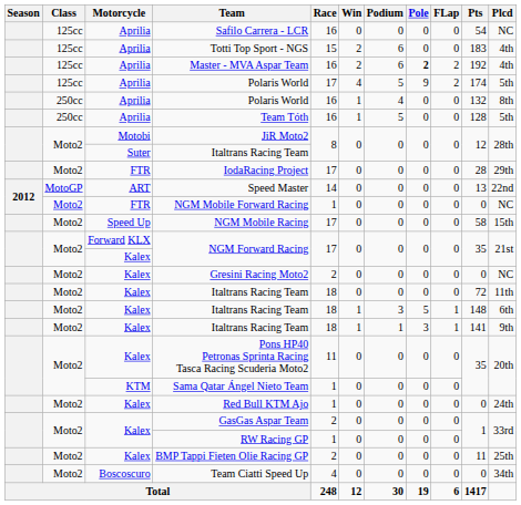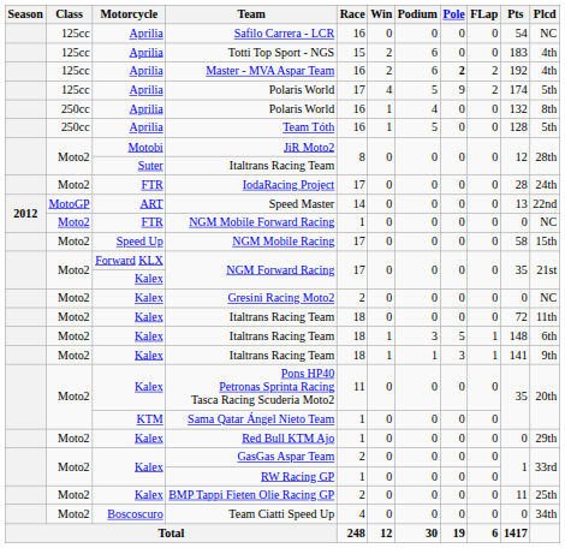 <table class="wikitable" style=text-align:right>
 <tr>
 <th>Season</th>
 <th>Class</th>
 <th>Motorcycle</th>
 <th>Team</th>
 <th>Race</th>
 <th>Win</th>
 <th>Podium</th>
 <th><a href='#'>Pole</a></th>
 <th>FLap</th>
 <th>Pts</th>
 <th>Plcd</th>
 </tr>
 <tr>
 <th></th>
 <td>125cc</td>
 <td><a href='#'>Aprilia</a></td>
 <td><a href='#'>Safilo Carrera - LCR</a></td>
 <td>16</td>
 <td>0</td>
 <td>0</td>
 <td>0</td>
 <td>0</td>
 <td>54</td>
 <td>NC</td>
 </tr>
 <tr>
 <th></th>
 <td>125cc</td>
 <td><a href='#'>Aprilia</a></td>
 <td>Totti Top Sport - NGS</td>
 <td>15</td>
 <td>2</td>
 <td>6</td>
 <td>0</td>
 <td>0</td>
 <td>183</td>
 <td>4th</td>
 </tr>
 <tr>
 <th></th>
 <td>125cc</td>
 <td><a href='#'>Aprilia</a></td>
 <td><a href='#'>Master - MVA Aspar Team</a></td>
 <td>16</td>
 <td>2</td>
 <td>6</td>
 <td><strong>2</strong></td>
 <td>2</td>
 <td>192</td>
 <td>4th</td>
 </tr>
 <tr>
 <th></th>
 <td>125cc</td>
 <td><a href='#'>Aprilia</a></td>
 <td>Polaris World</td>
 <td>17</td>
 <td>4</td>
 <td>5</td>
 <td>9</td>
 <td>2</td>
 <td>174</td>
 <td>5th</td>
 </tr>
 <tr>
 <th></th>
 <td>250cc</td>
 <td><a href='#'>Aprilia</a></td>
 <td>Polaris World</td>
 <td>16</td>
 <td>1</td>
 <td>4</td>
 <td>0</td>
 <td>0</td>
 <td>132</td>
 <td>8th</td>
 </tr>
 <tr>
 <th></th>
 <td>250cc</td>
 <td><a href='#'>Aprilia</a></td>
 <td><a href='#'>Team Tóth</a></td>
 <td>16</td>
 <td>1</td>
 <td>5</td>
 <td>0</td>
 <td>0</td>
 <td>128</td>
 <td>5th</td>
 </tr>
 <tr>
 <th rowspan=2></th>
 <td rowspan=2>Moto2</td>
 <td><a href='#'>Motobi</a></td>
 <td><a href='#'>JiR Moto2</a></td>
 <td rowspan=2>8</td>
 <td rowspan=2>0</td>
 <td rowspan=2>0</td>
 <td rowspan=2>0</td>
 <td rowspan=2>0</td>
 <td rowspan=2>12</td>
 <td rowspan=2>28th</td>
 </tr>
 <tr>
 <td><a href='#'>Suter</a></td>
 <td>Italtrans Racing Team</td>
 </tr>
 <tr>
 <th></th>
 <td>Moto2</td>
 <td><a href='#'>FTR</a></td>
 <td><a href='#'>IodaRacing Project</a></td>
 <td>17</td>
 <td>0</td>
 <td>0</td>
 <td>0</td>
 <td>0</td>
 <td>28</td>
-<td>29th</td>
+<td>24th</td>
 </tr>
 <tr>
 <th rowspan=2>2012</th>
 <td><a href='#'>MotoGP</a></td>
 <td><a href='#'>ART</a></td>
 <td>Speed Master</td>
 <td>14</td>
 <td>0</td>
 <td>0</td>
 <td>0</td>
 <td>0</td>
 <td>13</td>
 <td>22nd</td>
 </tr>
 <tr>
 <td><a href='#'>Moto2</a></td>
 <td><a href='#'>FTR</a></td>
 <td><a href='#'>NGM Mobile Forward Racing</a></td>
 <td>1</td>
 <td>0</td>
 <td>0</td>
 <td>0</td>
 <td>0</td>
 <td>0</td>
 <td>NC</td>
 </tr>
 <tr>
 <th></th>
 <td>Moto2</td>
 <td><a href='#'>Speed Up</a></td>
 <td><a href='#'>NGM Mobile Racing</a></td>
 <td>17</td>
 <td>0</td>
 <td>0</td>
 <td>0</td>
 <td>0</td>
 <td>58</td>
 <td>15th</td>
 </tr>
 <tr>
 <th rowspan=2></th>
 <td rowspan=2>Moto2</td>
 <td><a href='#'>Forward</a> <a href='#'>KLX</a></td>
 <td rowspan=2><a href='#'>NGM Forward Racing</a></td>
 <td rowspan=2>17</td>
 <td rowspan=2>0</td>
 <td rowspan=2>0</td>
 <td rowspan=2>0</td>
 <td rowspan=2>0</td>
 <td rowspan=2>35</td>
 <td rowspan=2>21st</td>
 </tr>
 <tr>
 <td><a href='#'>Kalex</a></td>
 </tr>
 <tr>
 <th></th>
 <td>Moto2</td>
 <td><a href='#'>Kalex</a></td>
 <td><a href='#'>Gresini Racing Moto2</a></td>
 <td>2</td>
 <td>0</td>
 <td>0</td>
 <td>0</td>
 <td>0</td>
 <td>0</td>
 <td>NC</td>
 </tr>
 <tr>
 <th></th>
 <td>Moto2</td>
 <td><a href='#'>Kalex</a></td>
 <td>Italtrans Racing Team</td>
 <td>18</td>
 <td>0</td>
 <td>0</td>
 <td>0</td>
 <td>0</td>
 <td>72</td>
 <td>11th</td>
 </tr>
 <tr>
 <th></th>
 <td>Moto2</td>
 <td><a href='#'>Kalex</a></td>
 <td>Italtrans Racing Team</td>
 <td>18</td>
 <td>1</td>
 <td>3</td>
 <td>5</td>
 <td>1</td>
 <td>148</td>
 <td>6th</td>
 </tr>
 <tr>
 <th></th>
 <td>Moto2</td>
 <td><a href='#'>Kalex</a></td>
 <td>Italtrans Racing Team</td>
 <td>18</td>
 <td>1</td>
 <td>1</td>
 <td>3</td>
 <td>1</td>
 <td>141</td>
 <td>9th</td>
 </tr>
 <tr>
 <th rowspan=2></th>
 <td rowspan=2>Moto2</td>
 <td><a href='#'>Kalex</a></td>
 <td><a href='#'>Pons HP40</a><br><a href='#'>Petronas Sprinta Racing</a><br>Tasca Racing Scuderia Moto2</td>
 <td>11</td>
 <td>0</td>
 <td>0</td>
 <td>0</td>
 <td>0</td>
 <td rowspan=2>35</td>
 <td rowspan=2>20th</td>
 </tr>
 <tr>
 <td><a href='#'>KTM</a></td>
 <td><a href='#'>Sama Qatar Ángel Nieto Team</a></td>
 <td>1</td>
 <td>0</td>
 <td>0</td>
 <td>0</td>
 <td>0</td>
 </tr>
 <tr>
 <th></th>
 <td>Moto2</td>
 <td><a href='#'>Kalex</a></td>
 <td><a href='#'>Red Bull KTM Ajo</a></td>
 <td>1</td>
 <td>0</td>
 <td>0</td>
 <td>0</td>
 <td>0</td>
 <td>0</td>
-<td>24th</td>
+<td>29th</td>
 </tr>
 <tr>
 <th rowspan=2></th>
 <td rowspan=2>Moto2</td>
 <td rowspan=2><a href='#'>Kalex</a></td>
 <td><a href='#'>GasGas Aspar Team</a></td>
 <td>2</td>
 <td>0</td>
 <td>0</td>
 <td>0</td>
 <td>0</td>
 <td rowspan=2>1</td>
 <td rowspan=2>33rd</td>
 </tr>
 <tr>
 <td><a href='#'>RW Racing GP</a></td>
 <td>1</td>
 <td>0</td>
 <td>0</td>
 <td>0</td>
 <td>0</td>
 </tr>
 <tr>
 <th></th>
 <td>Moto2</td>
 <td><a href='#'>Kalex</a></td>
 <td><a href='#'>BMP Tappi Fieten Olie Racing GP</a></td>
 <td>2</td>
 <td>0</td>
 <td>0</td>
 <td>0</td>
 <td>0</td>
 <td>11</td>
 <td>25th</td>
 </tr>
 <tr>
 <th></th>
 <td>Moto2</td>
 <td><a href='#'>Boscoscuro</a></td>
 <td>Team Ciatti Speed Up</td>
 <td>4</td>
 <td>0</td>
 <td>0</td>
 <td>0</td>
 <td>0</td>
 <td>0</td>
 <td>34th</td>
 </tr>
 <tr>
 <th colspan=4>Total</th>
 <td><strong>248</strong></td>
 <td><strong>12</strong></td>
 <td><strong>30</strong></td>
 <td><strong>19</strong></td>
 <td><strong>6</strong></td>
 <td><strong>1417</strong></td>
 <td></td>
 </tr>
 </table>
